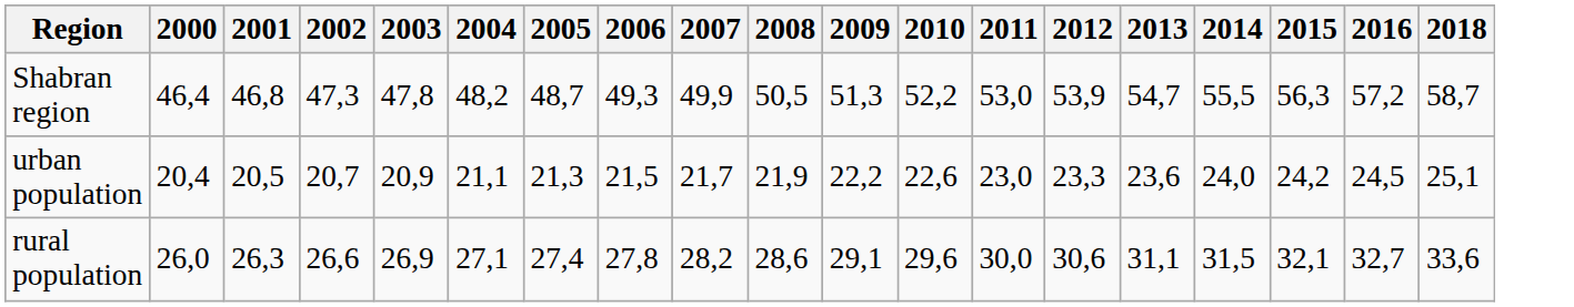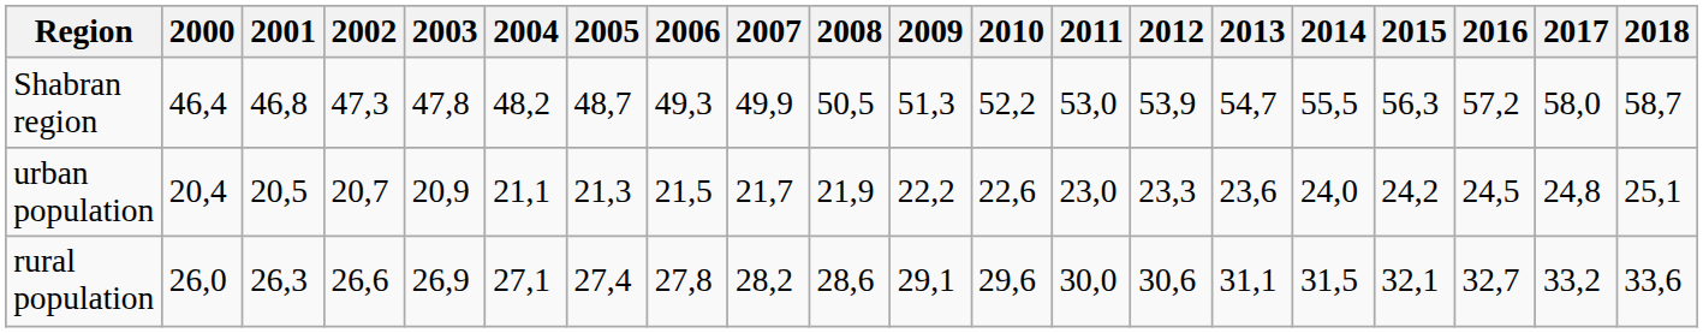 <table class="wikitable">
 <tr>
 <th>Region</th>
 <th>2000</th>
 <th>2001</th>
 <th>2002</th>
 <th>2003</th>
 <th>2004</th>
 <th>2005</th>
 <th>2006</th>
 <th>2007</th>
 <th>2008</th>
 <th>2009</th>
 <th>2010</th>
 <th>2011</th>
 <th>2012</th>
 <th>2013</th>
 <th>2014</th>
 <th>2015</th>
 <th>2016</th>
+<th>2017</th>
 <th>2018</th>
 </tr>
 <tr>
 <td>Shabran region</td>
 <td>46,4</td>
 <td>46,8</td>
 <td>47,3</td>
 <td>47,8</td>
 <td>48,2</td>
 <td>48,7</td>
 <td>49,3</td>
 <td>49,9</td>
 <td>50,5</td>
 <td>51,3</td>
 <td>52,2</td>
 <td>53,0</td>
 <td>53,9</td>
 <td>54,7</td>
 <td>55,5</td>
 <td>56,3</td>
 <td>57,2</td>
+<td>58,0</td>
 <td>58,7</td>
 </tr>
 <tr>
 <td>urban population</td>
 <td>20,4</td>
 <td>20,5</td>
 <td>20,7</td>
 <td>20,9</td>
 <td>21,1</td>
 <td>21,3</td>
 <td>21,5</td>
 <td>21,7</td>
 <td>21,9</td>
 <td>22,2</td>
 <td>22,6</td>
 <td>23,0</td>
 <td>23,3</td>
 <td>23,6</td>
 <td>24,0</td>
 <td>24,2</td>
 <td>24,5</td>
+<td>24,8</td>
 <td>25,1</td>
 </tr>
 <tr>
 <td>rural population</td>
 <td>26,0</td>
 <td>26,3</td>
 <td>26,6</td>
 <td>26,9</td>
 <td>27,1</td>
 <td>27,4</td>
 <td>27,8</td>
 <td>28,2</td>
 <td>28,6</td>
 <td>29,1</td>
 <td>29,6</td>
 <td>30,0</td>
 <td>30,6</td>
 <td>31,1</td>
 <td>31,5</td>
 <td>32,1</td>
 <td>32,7</td>
+<td>33,2</td>
 <td>33,6<br></td>
 </tr>
 </table>
